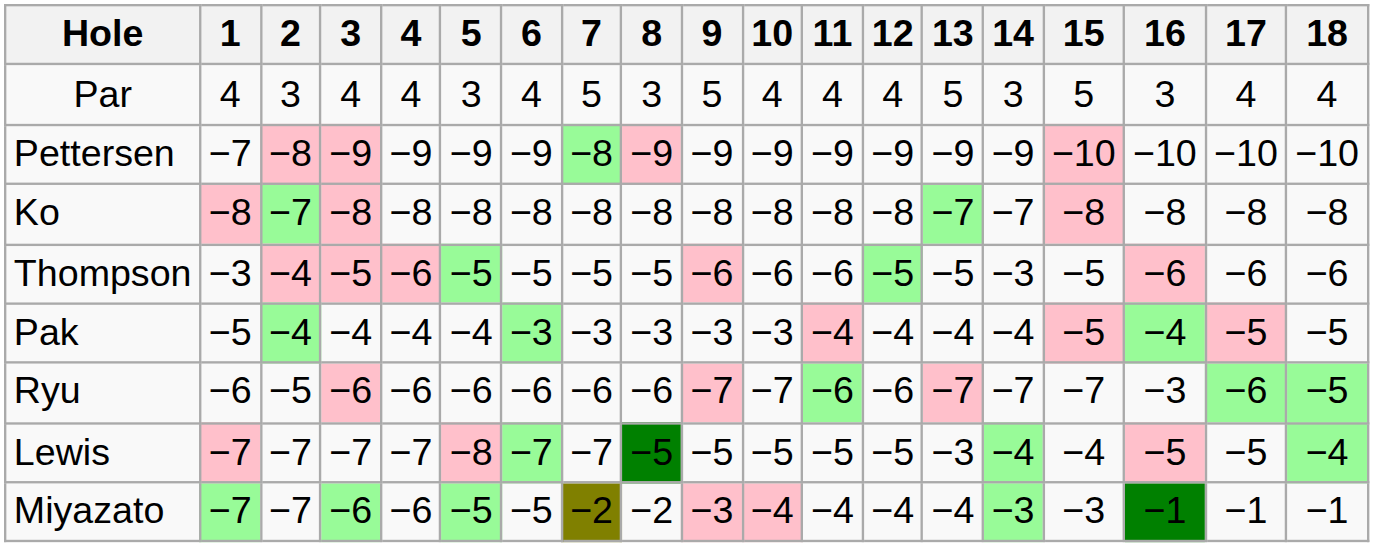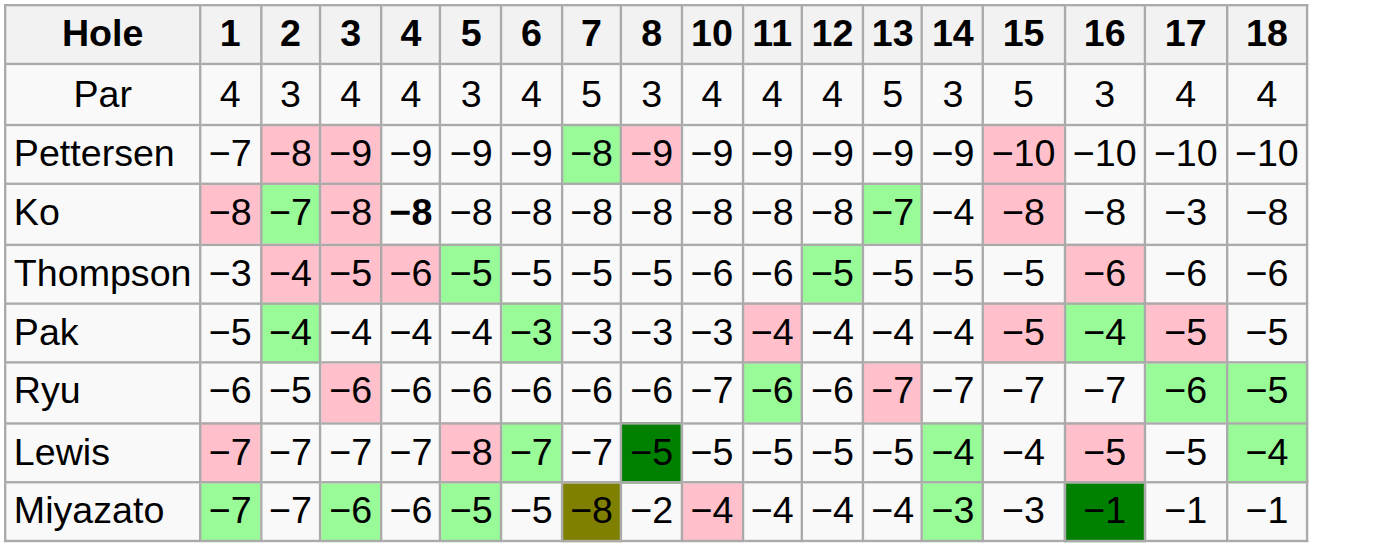 <table class="wikitable" style="text-align:center">
 <tr>
 <th>Hole</th>
 <th>1</th>
 <th>2</th>
 <th>3</th>
 <th>4</th>
 <th>5</th>
 <th>6</th>
 <th>7</th>
 <th>8</th>
-<th>9</th>
 <th>10</th>
 <th>11</th>
 <th>12</th>
 <th>13</th>
 <th>14</th>
 <th>15</th>
 <th>16</th>
 <th>17</th>
 <th>18</th>
 </tr>
 <tr>
 <td>Par</td>
 <td>4</td>
 <td>3</td>
 <td>4</td>
 <td>4</td>
 <td>3</td>
 <td>4</td>
 <td>5</td>
 <td>3</td>
-<td>5</td>
 <td>4</td>
 <td>4</td>
 <td>4</td>
 <td>5</td>
 <td>3</td>
 <td>5</td>
 <td>3</td>
 <td>4</td>
 <td>4</td>
 </tr>
 <tr>
 <td align=left> Pettersen</td>
 <td>−7</td>
 <td style="background: Pink;">−8</td>
 <td style="background: Pink;">−9</td>
 <td>−9</td>
 <td>−9</td>
 <td>−9</td>
 <td style="background: PaleGreen;">−8</td>
 <td style="background: Pink;">−9</td>
 <td>−9</td>
 <td>−9</td>
 <td>−9</td>
 <td>−9</td>
 <td>−9</td>
-<td>−9</td>
 <td style="background: Pink;">−10</td>
 <td>−10</td>
 <td>−10</td>
 <td>−10</td>
 </tr>
 <tr>
 <td align=left> Ko</td>
 <td style="background: Pink;">−8</td>
 <td style="background: PaleGreen;">−7</td>
 <td style="background: Pink;">−8</td>
-<td>−8</td>
-<td>−8</td>
+<td><strong>−8</strong></td>
 <td>−8</td>
 <td>−8</td>
 <td>−8</td>
 <td>−8</td>
 <td>−8</td>
 <td>−8</td>
 <td>−8</td>
 <td style="background: PaleGreen;">−7</td>
-<td>−7</td>
+<td>−4</td>
 <td style="background: Pink;">−8</td>
 <td>−8</td>
-<td>−8</td>
+<td>−3</td>
 <td>−8</td>
 </tr>
 <tr>
 <td align=left> Thompson</td>
 <td>−3</td>
 <td style="background: Pink;">−4</td>
 <td style="background: Pink;">−5</td>
 <td style="background: Pink;">−6</td>
 <td style="background: PaleGreen;">−5</td>
 <td>−5</td>
 <td>−5</td>
 <td>−5</td>
-<td style="background: Pink;">−6</td>
 <td>−6</td>
 <td>−6</td>
 <td style="background: PaleGreen;">−5</td>
 <td>−5</td>
-<td>−3</td>
+<td>−5</td>
 <td>−5</td>
 <td style="background: Pink;">−6</td>
 <td>−6</td>
 <td>−6</td>
 </tr>
 <tr>
 <td align=left> Pak</td>
 <td>−5</td>
 <td style="background: PaleGreen;">−4</td>
 <td>−4</td>
 <td>−4</td>
 <td>−4</td>
 <td style="background: PaleGreen;">−3</td>
-<td>−3</td>
 <td>−3</td>
 <td>−3</td>
 <td>−3</td>
 <td style="background: Pink;">−4</td>
 <td>−4</td>
 <td>−4</td>
 <td>−4</td>
 <td style="background: Pink;">−5</td>
 <td style="background: PaleGreen;">−4</td>
 <td style="background: Pink;">−5</td>
 <td>−5</td>
 </tr>
 <tr>
 <td align=left> Ryu</td>
 <td>−6</td>
 <td>−5</td>
 <td style="background: Pink;">−6</td>
 <td>−6</td>
 <td>−6</td>
 <td>−6</td>
 <td>−6</td>
 <td>−6</td>
-<td style="background: Pink;">−7</td>
 <td>−7</td>
 <td style="background: PaleGreen;">−6</td>
 <td>−6</td>
 <td style="background: Pink;">−7</td>
 <td>−7</td>
 <td>−7</td>
-<td>−3</td>
+<td>−7</td>
 <td style="background: PaleGreen;">−6</td>
 <td style="background: PaleGreen;">−5</td>
 </tr>
 <tr>
 <td align=left> Lewis</td>
 <td style="background: Pink;">−7</td>
 <td>−7</td>
 <td>−7</td>
 <td>−7</td>
 <td style="background: Pink;">−8</td>
 <td style="background: PaleGreen;">−7</td>
 <td>−7</td>
 <td style="background: Green;">−5</td>
 <td>−5</td>
 <td>−5</td>
 <td>−5</td>
 <td>−5</td>
-<td>−3</td>
 <td style="background: PaleGreen;">−4</td>
 <td>−4</td>
 <td style="background: Pink;">−5</td>
 <td>−5</td>
 <td style="background: PaleGreen;">−4</td>
 </tr>
 <tr>
 <td align=left> Miyazato</td>
 <td style="background: PaleGreen;">−7</td>
 <td>−7</td>
 <td style="background: PaleGreen;">−6</td>
 <td>−6</td>
 <td style="background: PaleGreen;">−5</td>
 <td>−5</td>
-<td style="background: Olive;">−2</td>
+<td style="background: Olive;">−8</td>
 <td>−2</td>
-<td style="background: Pink;">−3</td>
 <td style="background: Pink;">−4</td>
 <td>−4</td>
 <td>−4</td>
 <td>−4</td>
 <td style="background: PaleGreen;">−3</td>
 <td>−3</td>
 <td style="background: Green;">−1</td>
 <td>−1</td>
 <td>−1</td>
 </tr>
 </table>
